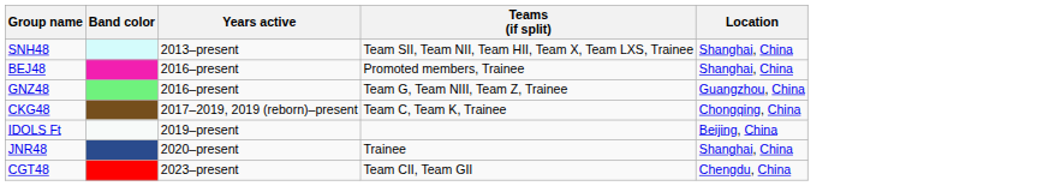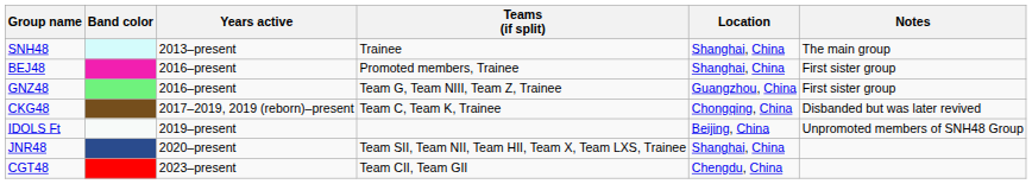 <table class="wikitable sortable plainrowheaders">
 <tr>
 <th>Group name</th>
 <th>Band color</th>
 <th>Years active</th>
 <th>Teams<br> (if split)</th>
 <th>Location</th>
+<th class="unsortable">Notes</th>
 </tr>
 <tr>
 <td><a href='#'>SNH48</a></td>
 <td style="background-color:#d4fcfc; text-align:center"></td>
 <td>2013–present</td>
-<td>Team SII, Team NII, Team HII, Team X, Team LXS, Trainee</td>
+<td>Trainee</td>
 <td><a href='#'>Shanghai</a>, <a href='#'>China</a></td>
+<td>The main group</td>
 </tr>
 <tr>
 <td><a href='#'>BEJ48</a></td>
 <td style="background-color:#f21fb0; text-align:center"></td>
 <td>2016–present</td>
 <td>Promoted members, Trainee</td>
 <td><a href='#'>Shanghai</a>, <a href='#'>China</a></td>
+<td>First sister group</td>
 </tr>
 <tr>
 <td><a href='#'>GNZ48</a></td>
 <td style="background-color:#6ff27d; text-align:center"></td>
 <td>2016–present</td>
 <td>Team G, Team NIII, Team Z, Trainee</td>
 <td><a href='#'>Guangzhou</a>, <a href='#'>China</a></td>
+<td>First sister group</td>
 </tr>
 <tr>
 <td><a href='#'>CKG48</a></td>
 <td style="background-color:#754e1c; text-align:center"></td>
 <td>2017–2019, 2019 (reborn)–present</td>
 <td>Team C, Team K, Trainee</td>
 <td><a href='#'>Chongqing</a>, <a href='#'>China</a></td>
+<td>Disbanded but was later revived</td>
 </tr>
 <tr>
 <td><a href='#'>IDOLS Ft</a></td>
 <td style="background-color:#f7faf9; text-align:center"></td>
 <td>2019–present</td>
 <td></td>
 <td><a href='#'>Beijing</a>, <a href='#'>China</a></td>
+<td>Unpromoted members of SNH48 Group</td>
 </tr>
 <tr>
 <td><a href='#'>JNR48</a></td>
 <td style="background-color:#2a4b8d; text-align:center"></td>
 <td>2020–present</td>
-<td>Trainee</td>
+<td>Team SII, Team NII, Team HII, Team X, Team LXS, Trainee</td>
 <td><a href='#'>Shanghai</a>, <a href='#'>China</a></td>
+<td></td>
 </tr>
 <tr>
 <td><a href='#'>CGT48</a></td>
 <td style="background-color:red; text-align:center"></td>
 <td>2023–present</td>
 <td>Team CII, Team GII</td>
 <td><a href='#'>Chengdu</a>, <a href='#'>China</a></td>
+<td></td>
 </tr>
 </table>
